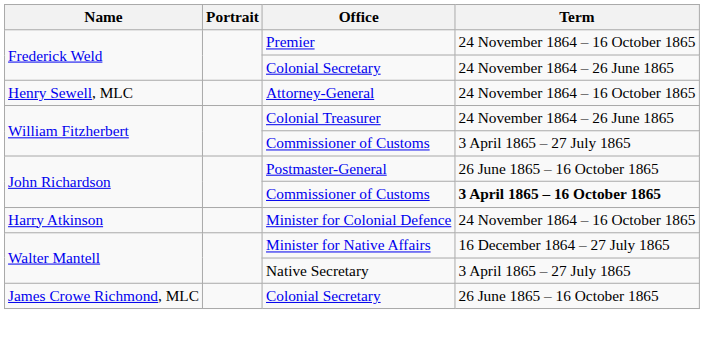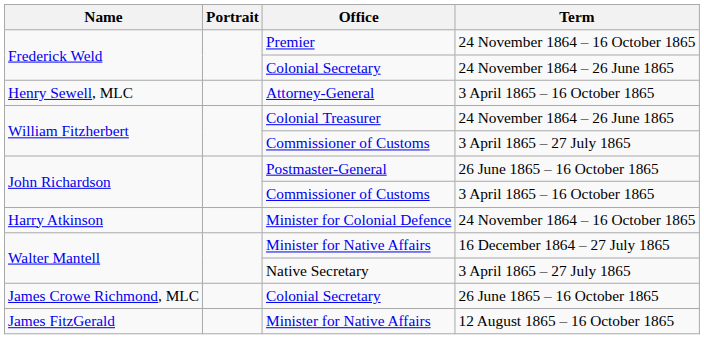 <table class=wikitable style="font-size: 95%;">
 <tr>
 <th>Name</th>
 <th>Portrait</th>
 <th>Office</th>
 <th>Term</th>
 </tr>
 <tr>
 <td rowspan=2><a href='#'>Frederick Weld</a></td>
 <td rowspan=2></td>
 <td><a href='#'>Premier</a></td>
 <td>24 November 1864 – 16 October 1865</td>
 </tr>
 <tr>
 <td><a href='#'>Colonial Secretary</a></td>
 <td>24 November 1864 – 26 June 1865</td>
 </tr>
 <tr>
 <td><a href='#'>Henry Sewell</a>, MLC</td>
 <td></td>
 <td><a href='#'>Attorney-General</a></td>
-<td>24 November 1864 – 16 October 1865</td>
+<td>3 April 1865 – 16 October 1865</td>
 </tr>
 <tr>
 <td rowspan=2><a href='#'>William Fitzherbert</a></td>
 <td rowspan=2></td>
 <td><a href='#'>Colonial Treasurer</a></td>
 <td>24 November 1864 – 26 June 1865</td>
 </tr>
 <tr>
 <td><a href='#'>Commissioner of Customs</a></td>
 <td>3 April 1865 – 27 July 1865</td>
 </tr>
 <tr>
 <td rowspan=2><a href='#'>John Richardson</a></td>
 <td rowspan=2></td>
 <td><a href='#'>Postmaster-General</a></td>
 <td>26 June 1865 – 16 October 1865</td>
 </tr>
 <tr>
 <td><a href='#'>Commissioner of Customs</a></td>
-<td><strong>3 April 1865 – 16 October 1865</strong></td>
+<td>3 April 1865 – 16 October 1865</td>
 </tr>
 <tr>
 <td><a href='#'>Harry Atkinson</a></td>
 <td></td>
 <td><a href='#'>Minister for Colonial Defence</a></td>
 <td>24 November 1864 – 16 October 1865</td>
 </tr>
 <tr>
 <td rowspan=2><a href='#'>Walter Mantell</a></td>
 <td rowspan=2></td>
 <td><a href='#'>Minister for Native Affairs</a></td>
 <td>16 December 1864 – 27 July 1865</td>
 </tr>
 <tr>
 <td>Native Secretary</td>
 <td>3 April 1865 – 27 July 1865</td>
 </tr>
 <tr>
 <td><a href='#'>James Crowe Richmond</a>, MLC</td>
 <td></td>
 <td><a href='#'>Colonial Secretary</a></td>
 <td>26 June 1865 – 16 October 1865</td>
 </tr>
+<tr>
+<td><a href='#'>James FitzGerald</a></td>
+<td></td>
+<td><a href='#'>Minister for Native Affairs</a></td>
+<td>12 August 1865 – 16 October 1865</td>
+</tr>
 </table>
